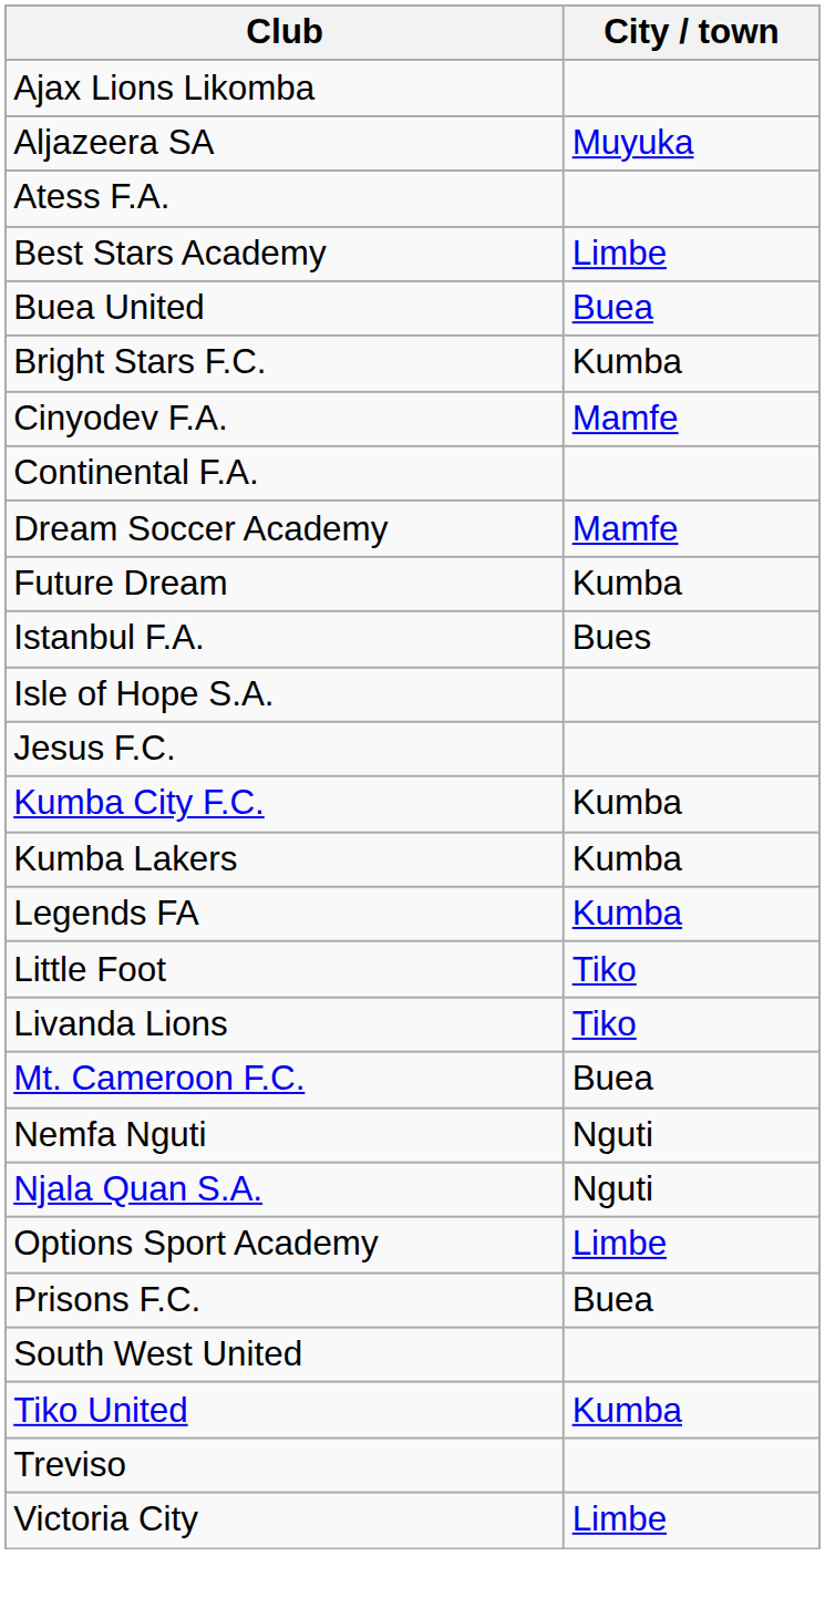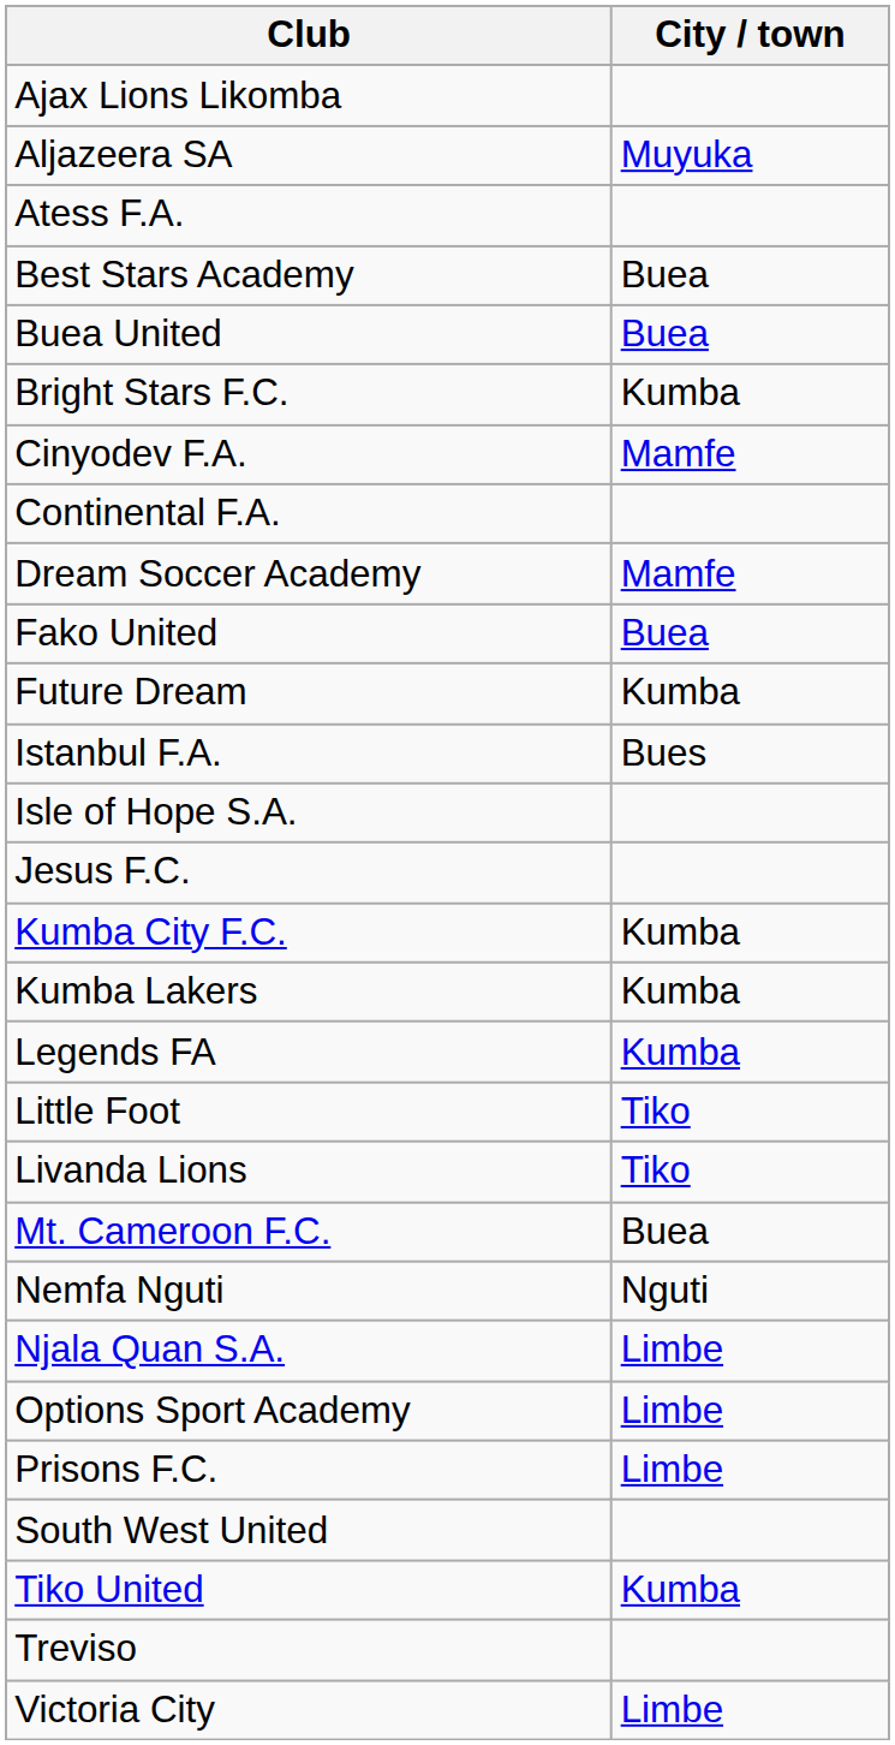 <table class="wikitable sortable">
 <tr>
 <th width="250px">Club</th>
 <th width="110px">City / town</th>
 </tr>
 <tr>
 <td>Ajax Lions Likomba</td>
 <td></td>
 </tr>
 <tr>
 <td>Aljazeera SA</td>
 <td><a href='#'>Muyuka</a></td>
 </tr>
 <tr>
 <td>Atess F.A.</td>
 <td></td>
 </tr>
 <tr>
 <td>Best Stars Academy</td>
-<td><a href='#'>Limbe</a></td>
+<td>Buea</td>
 </tr>
 <tr>
 <td>Buea United</td>
 <td><a href='#'>Buea</a></td>
 </tr>
 <tr>
 <td>Bright Stars F.C.</td>
 <td>Kumba</td>
 </tr>
 <tr>
 <td>Cinyodev F.A.</td>
 <td><a href='#'>Mamfe</a></td>
 </tr>
 <tr>
 <td>Continental F.A.</td>
 <td></td>
 </tr>
 <tr>
 <td>Dream Soccer Academy</td>
 <td><a href='#'>Mamfe</a></td>
+</tr>
+<tr>
+<td>Fako United</td>
+<td><a href='#'>Buea</a></td>
 </tr>
 <tr>
 <td>Future Dream</td>
 <td>Kumba</td>
 </tr>
 <tr>
 <td>Istanbul F.A.</td>
 <td>Bues</td>
 </tr>
 <tr>
 <td>Isle of Hope S.A.</td>
 <td></td>
 </tr>
 <tr>
 <td>Jesus F.C.</td>
 <td></td>
 </tr>
 <tr>
 <td><a href='#'>Kumba City F.C.</a></td>
 <td>Kumba</td>
 </tr>
 <tr>
 <td>Kumba Lakers</td>
 <td>Kumba</td>
 </tr>
 <tr>
 <td>Legends FA</td>
 <td><a href='#'>Kumba</a></td>
 </tr>
 <tr>
 <td>Little Foot</td>
 <td><a href='#'>Tiko</a></td>
 </tr>
 <tr>
 <td>Livanda Lions</td>
 <td><a href='#'>Tiko</a></td>
 </tr>
 <tr>
 <td><a href='#'>Mt. Cameroon F.C.</a></td>
 <td>Buea</td>
 </tr>
 <tr>
 <td>Nemfa Nguti</td>
 <td>Nguti</td>
 </tr>
 <tr>
 <td><a href='#'>Njala Quan S.A.</a></td>
-<td>Nguti</td>
+<td><a href='#'>Limbe</a></td>
 </tr>
 <tr>
 <td>Options Sport Academy</td>
 <td><a href='#'>Limbe</a></td>
 </tr>
 <tr>
 <td>Prisons F.C.</td>
-<td>Buea</td>
+<td><a href='#'>Limbe</a></td>
 </tr>
 <tr>
 <td>South West United</td>
 <td></td>
 </tr>
 <tr>
 <td><a href='#'>Tiko United</a></td>
 <td><a href='#'>Kumba</a></td>
 </tr>
 <tr>
 <td>Treviso</td>
 <td></td>
 </tr>
 <tr>
 <td>Victoria City</td>
 <td><a href='#'>Limbe</a></td>
 </tr>
 </table>
